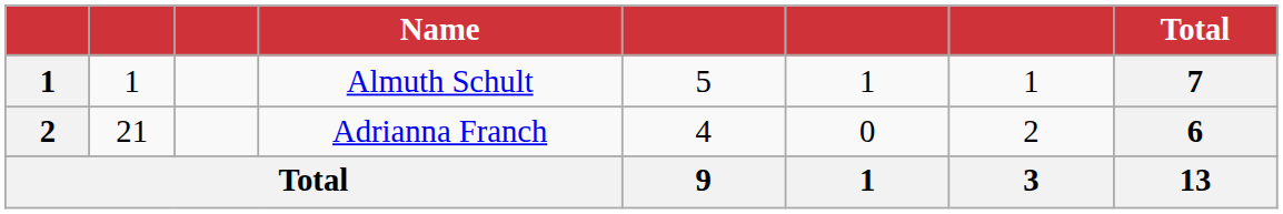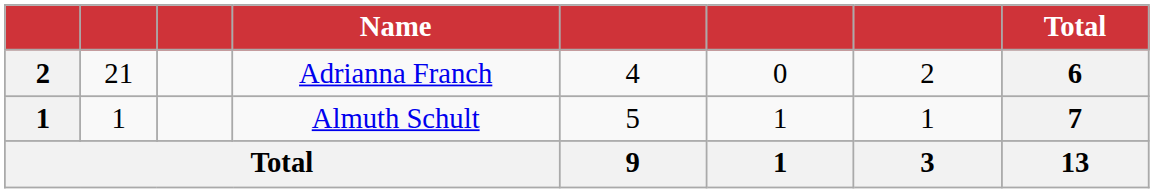 <table class="wikitable sortable" style="text-align:center;">
 <tr>
 <th style="background:#CF3339; color:#fff; width:35px;" scope="col"></th>
 <th style="background:#CF3339; color:#fff; width:35px;" scope="col"></th>
 <th style="background:#CF3339; color:#fff; width:35px;" scope="col"></th>
 <th style="background:#CF3339; color:#fff; width:175px;" scope="col">Name</th>
 <th style="background:#CF3339; color:#fff; width:75px;" scope="col"></th>
 <th style="background:#CF3339; color:#fff; width:75px;" scope="col"></th>
 <th style="background:#CF3339; color:#fff; width:75px;" scope="col"></th>
 <th style="background:#CF3339; color:#fff; width:75px;" scope="col">Total</th>
 </tr>
 <tr>
+<th scope="row">2</th>
+<td>21</td>
+<td></td>
+<td><a href='#'>Adrianna Franch</a></td>
+<td>4</td>
+<td>0</td>
+<td>2</td>
+<th>6</th>
+</tr>
+<tr>
 <th>1</th>
 <td>1</td>
 <td></td>
 <td><a href='#'>Almuth Schult</a></td>
 <td>5</td>
 <td>1</td>
 <td>1</td>
 <th scope="row">7</th>
 </tr>
 <tr>
-<th scope="row">2</th>
-<td>21</td>
-<td></td>
-<td><a href='#'>Adrianna Franch</a></td>
-<td>4</td>
-<td>0</td>
-<td>2</td>
-<th>6</th>
-</tr>
-<tr>
 <th colspan="4" scope="row">Total</th>
 <th>9</th>
 <th>1</th>
 <th>3</th>
 <th>13</th>
 </tr>
 </table>
